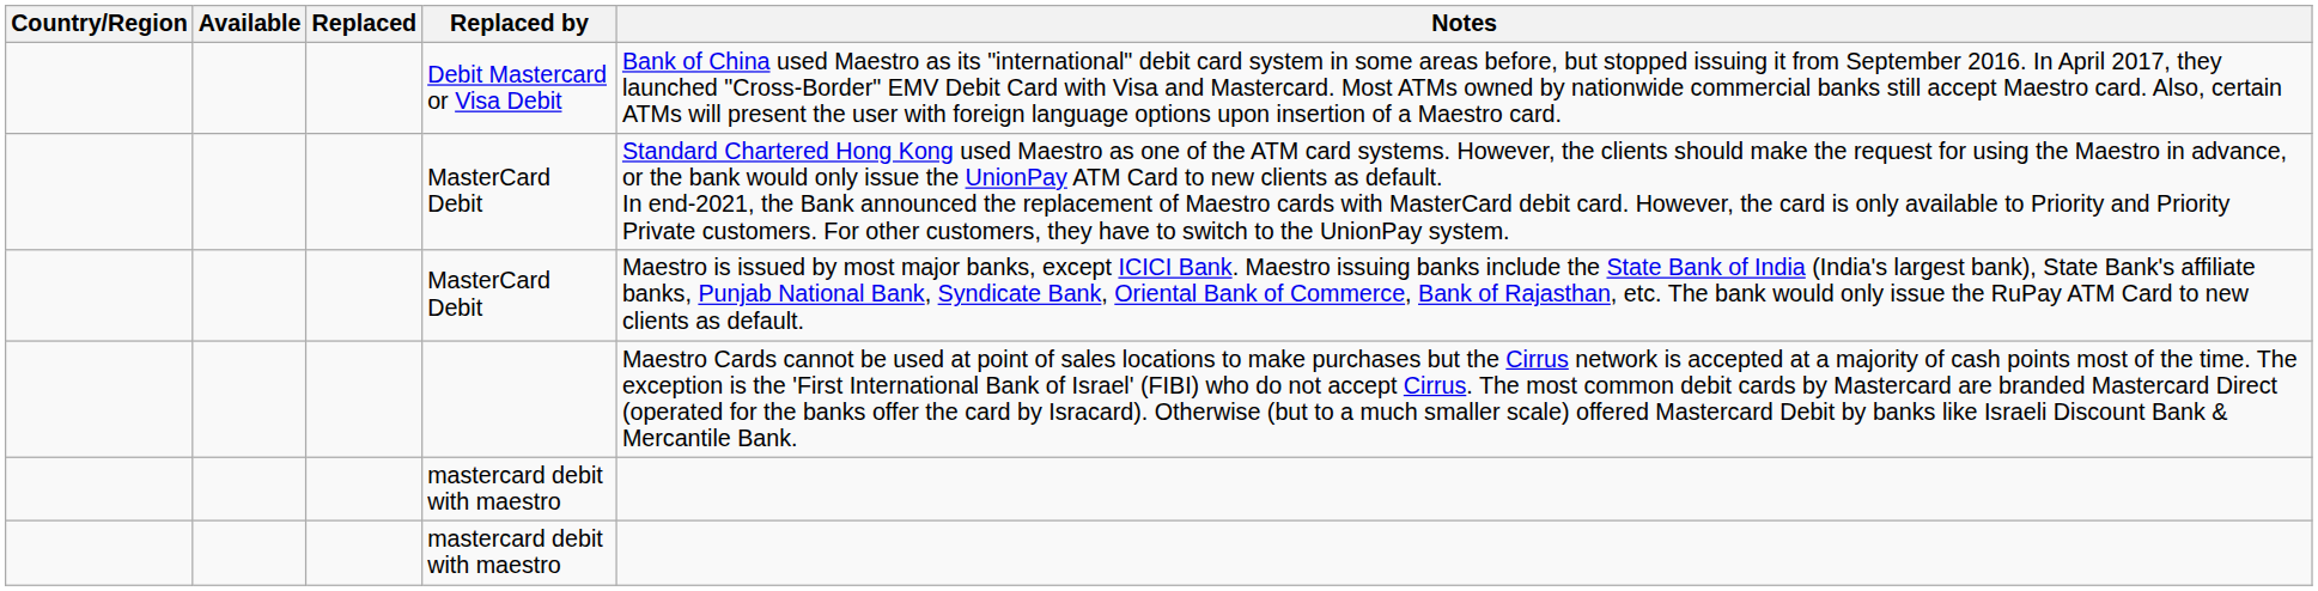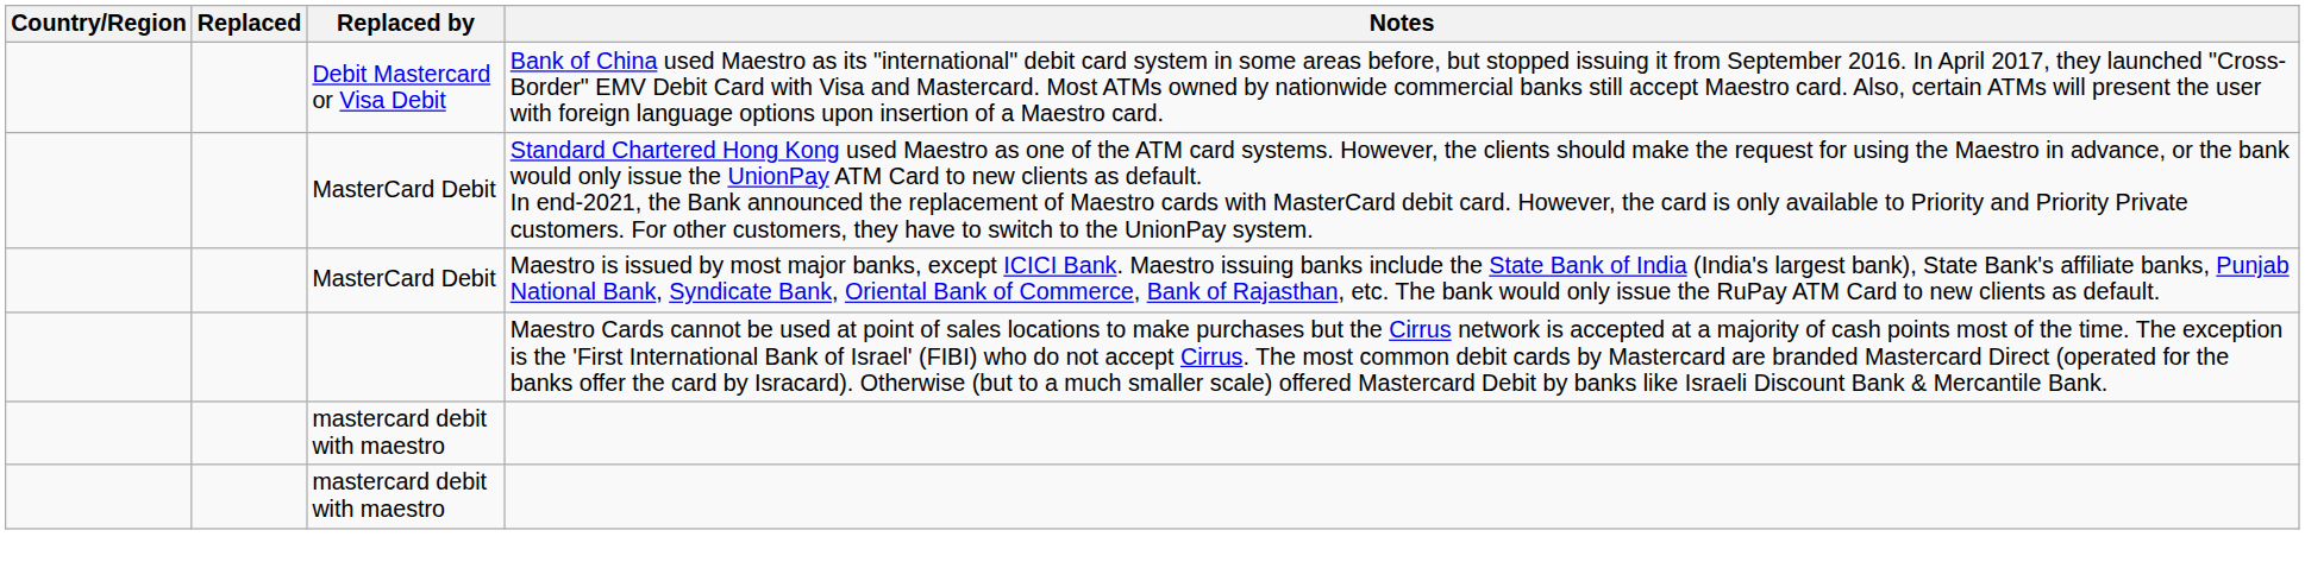 <table class="wikitable sortable mw-collapsible">
 <tr>
 <th>Country/Region</th>
-<th>Available</th>
 <th>Replaced</th>
 <th>Replaced by</th>
 <th>Notes</th>
 </tr>
 <tr>
-<td></td>
 <td></td>
 <td></td>
 <td><a href='#'>Debit Mastercard</a> or <a href='#'>Visa Debit</a></td>
 <td><a href='#'>Bank of China</a> used Maestro as its "international" debit card system in some areas before, but stopped issuing it from September 2016. In April 2017, they launched "Cross-Border" EMV Debit Card with Visa and Mastercard. Most ATMs owned by nationwide commercial banks still accept Maestro card. Also, certain ATMs will present the user with foreign language options upon insertion of a Maestro card.</td>
 </tr>
 <tr>
 <td></td>
 <td></td>
-<td></td>
 <td>MasterCard Debit</td>
 <td><a href='#'>Standard Chartered Hong Kong</a> used Maestro as one of the ATM card systems. However, the clients should make the request for using the Maestro in advance, or the bank would only issue the <a href='#'>UnionPay</a> ATM Card to new clients as default.<br>In end-2021, the Bank announced the replacement of Maestro cards with MasterCard debit card. However, the card is only available to Priority and Priority Private customers. For other customers, they have to switch to the UnionPay system.</td>
 </tr>
 <tr>
-<td></td>
 <td></td>
 <td></td>
 <td>MasterCard Debit</td>
 <td>Maestro is issued by most major banks, except <a href='#'>ICICI Bank</a>. Maestro issuing banks include the <a href='#'>State Bank of India</a> (India's largest bank), State Bank's affiliate banks, <a href='#'>Punjab National Bank</a>, <a href='#'>Syndicate Bank</a>, <a href='#'>Oriental Bank of Commerce</a>, <a href='#'>Bank of Rajasthan</a>, etc. The bank would only issue the RuPay ATM Card to new clients as default.</td>
 </tr>
 <tr>
 <td></td>
 <td></td>
 <td></td>
-<td></td>
 <td>Maestro Cards cannot be used at point of sales locations to make purchases but the <a href='#'>Cirrus</a> network is accepted at a majority of cash points most of the time. The exception is the 'First International Bank of Israel' (FIBI) who do not accept <a href='#'>Cirrus</a>. The most common debit cards by Mastercard are branded Mastercard Direct (operated for the banks offer the card by Isracard). Otherwise (but to a much smaller scale) offered Mastercard Debit by banks like Israeli Discount Bank & Mercantile Bank.</td>
 </tr>
 <tr>
-<td></td>
 <td></td>
 <td></td>
 <td>mastercard debit with maestro</td>
 <td></td>
 </tr>
 <tr>
 <td></td>
 <td></td>
-<td></td>
 <td>mastercard debit with maestro</td>
 <td></td>
 </tr>
 </table>
